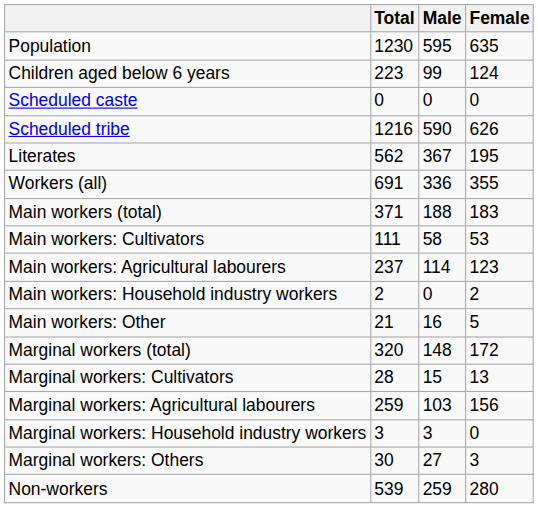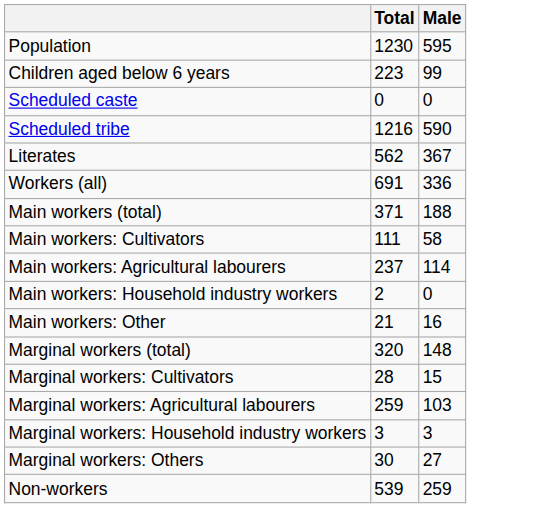 <table class="wikitable sortable">
 <tr>
 <th></th>
 <th>Total</th>
 <th>Male</th>
-<th>Female</th>
 </tr>
 <tr>
 <td>Population</td>
 <td>1230</td>
 <td>595</td>
-<td>635</td>
 </tr>
 <tr>
 <td>Children aged below 6 years</td>
 <td>223</td>
 <td>99</td>
-<td>124</td>
 </tr>
 <tr>
 <td><a href='#'>Scheduled caste</a></td>
-<td>0</td>
 <td>0</td>
 <td>0</td>
 </tr>
 <tr>
 <td><a href='#'>Scheduled tribe</a></td>
 <td>1216</td>
 <td>590</td>
-<td>626</td>
 </tr>
 <tr>
 <td>Literates</td>
 <td>562</td>
 <td>367</td>
-<td>195</td>
 </tr>
 <tr>
 <td>Workers (all)</td>
 <td>691</td>
 <td>336</td>
-<td>355</td>
 </tr>
 <tr>
 <td>Main workers (total)</td>
 <td>371</td>
 <td>188</td>
-<td>183</td>
 </tr>
 <tr>
 <td>Main workers: Cultivators</td>
 <td>111</td>
 <td>58</td>
-<td>53</td>
 </tr>
 <tr>
 <td>Main workers: Agricultural labourers</td>
 <td>237</td>
 <td>114</td>
-<td>123</td>
 </tr>
 <tr>
 <td>Main workers: Household industry workers</td>
 <td>2</td>
 <td>0</td>
-<td>2</td>
 </tr>
 <tr>
 <td>Main workers: Other</td>
 <td>21</td>
 <td>16</td>
-<td>5</td>
 </tr>
 <tr>
 <td>Marginal workers (total)</td>
 <td>320</td>
 <td>148</td>
-<td>172</td>
 </tr>
 <tr>
 <td>Marginal workers: Cultivators</td>
 <td>28</td>
 <td>15</td>
-<td>13</td>
 </tr>
 <tr>
 <td>Marginal workers: Agricultural labourers</td>
 <td>259</td>
 <td>103</td>
-<td>156</td>
 </tr>
 <tr>
 <td>Marginal workers: Household industry workers</td>
 <td>3</td>
 <td>3</td>
-<td>0</td>
 </tr>
 <tr>
 <td>Marginal workers: Others</td>
 <td>30</td>
 <td>27</td>
-<td>3</td>
 </tr>
 <tr>
 <td>Non-workers</td>
 <td>539</td>
 <td>259</td>
-<td>280</td>
 </tr>
 </table>
